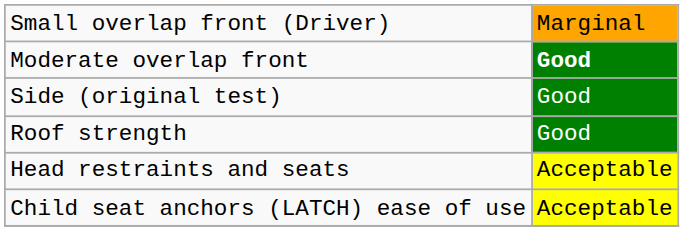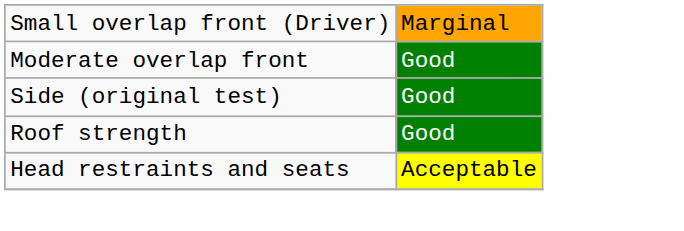 <table class="wikitable">
 <tr>
 <td>Small overlap front (Driver)</td>
 <td style="background: orange">Marginal</td>
 </tr>
 <tr>
 <td>Moderate overlap front</td>
-<td style="color:white;background: green"><strong>Good</strong></td>
+<td style="color:white;background: green">Good</td>
 </tr>
 <tr>
 <td>Side (original test)</td>
 <td style="color:white;background: green">Good</td>
 </tr>
 <tr>
 <td>Roof strength</td>
 <td style="color:white;background: green">Good</td>
 </tr>
 <tr>
 <td>Head restraints and seats</td>
 <td style="background: yellow">Acceptable</td>
 </tr>
 <tr>
-<td>Child seat anchors (LATCH) ease of use</td>
-<td style="background: yellow">Acceptable</td>
-</tr>
-<tr>
 </tr>
 </table>
